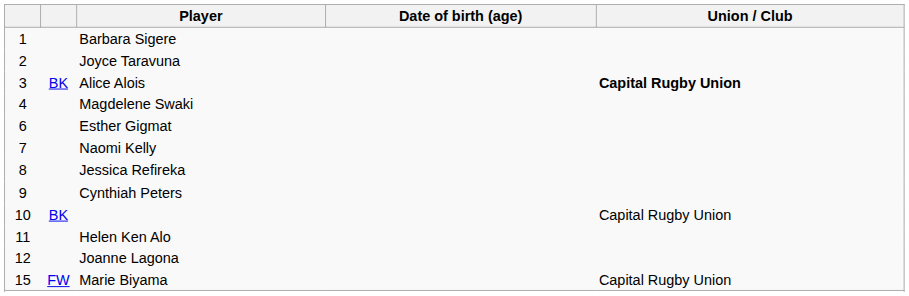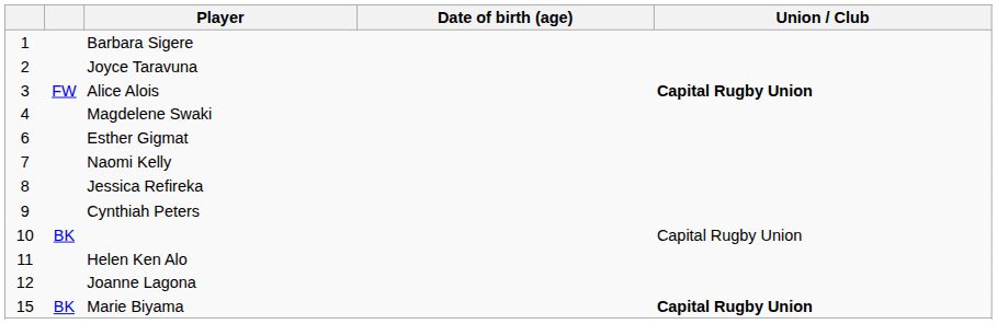 <table class="sortable wikitable plainrowheaders" style="font-size:95%; width: 75%">
 <tr>
 <th scope="col" style="width:4%"></th>
 <th scope="col" style="width:4%"></th>
 <th scope="col">Player</th>
 <th scope="col">Date of birth (age)</th>
 <th scope="col">Union / Club</th>
 </tr>
 <tr>
 <td style="text-align:center; border:0">1</td>
 <td style="text-align:center; border:0"></td>
 <td style="text-align:left; border:0">Barbara Sigere</td>
 <td style="text-align:left; border:0"></td>
 <td style="text-align:left; border:0"></td>
 </tr>
 <tr>
 <td style="text-align:center; border:0">2</td>
 <td style="text-align:center; border:0"></td>
 <td style="text-align:left; border:0">Joyce Taravuna</td>
 <td style="text-align:left; border:0"></td>
 <td style="text-align:left; border:0"></td>
 </tr>
 <tr>
 <td style="text-align:center; border:0">3</td>
-<td style="text-align:center; border:0"><a href='#'>BK</a></td>
+<td style="text-align:center; border:0"><a href='#'>FW</a></td>
 <td style="text-align:left; border:0">Alice Alois</td>
 <td style="text-align:left; border:0"></td>
 <td style="text-align:left; border:0"><strong> Capital Rugby Union</strong></td>
 </tr>
 <tr>
 <td style="text-align:center; border:0">4</td>
 <td style="text-align:center; border:0"></td>
 <td style="text-align:left; border:0">Magdelene Swaki</td>
 <td style="text-align:left; border:0"></td>
 <td style="text-align:left; border:0"></td>
 </tr>
 <tr>
 <td style="text-align:center; border:0">6</td>
 <td style="text-align:center; border:0"></td>
 <td style="text-align:left; border:0">Esther Gigmat</td>
 <td style="text-align:left; border:0"></td>
 <td style="text-align:left; border:0"></td>
 </tr>
 <tr>
 <td style="text-align:center; border:0">7</td>
 <td style="text-align:center; border:0"></td>
 <td style="text-align:left; border:0">Naomi Kelly</td>
 <td style="text-align:left; border:0"></td>
 <td style="text-align:left; border:0"></td>
 </tr>
 <tr>
 <td style="text-align:center; border:0">8</td>
 <td style="text-align:center; border:0"></td>
 <td style="text-align:left; border:0">Jessica Refireka</td>
 <td style="text-align:left; border:0"></td>
 <td style="text-align:left; border:0"></td>
 </tr>
 <tr>
 <td style="text-align:center; border:0">9</td>
 <td style="text-align:center; border:0"></td>
 <td style="text-align:left; border:0">Cynthiah Peters</td>
 <td style="text-align:left; border:0"></td>
 <td style="text-align:left; border:0"></td>
 </tr>
 <tr>
 <td style="text-align:center; border:0">10</td>
 <td style="text-align:center; border:0"><a href='#'>BK</a></td>
 <td style="text-align:left; border:0"></td>
 <td style="text-align:left; border:0"></td>
 <td style="text-align:left; border:0"> Capital Rugby Union</td>
 </tr>
 <tr>
 <td style="text-align:center; border:0">11</td>
 <td style="text-align:center; border:0"></td>
 <td style="text-align:left; border:0">Helen Ken Alo</td>
 <td style="text-align:left; border:0"></td>
 <td style="text-align:left; border:0"></td>
 </tr>
 <tr>
 <td style="text-align:center; border:0">12</td>
 <td style="text-align:center; border:0"></td>
 <td style="text-align:left; border:0">Joanne Lagona</td>
 <td style="text-align:left; border:0"></td>
 <td style="text-align:left; border:0"></td>
 </tr>
 <tr>
 <td style="text-align:center; border:0">15</td>
-<td style="text-align:center; border:0"><a href='#'>FW</a></td>
+<td style="text-align:center; border:0"><a href='#'>BK</a></td>
 <td style="text-align:left; border:0">Marie Biyama</td>
 <td style="text-align:left; border:0"></td>
-<td style="text-align:left; border:0"> Capital Rugby Union</td>
+<td style="text-align:left; border:0"><strong> Capital Rugby Union</strong></td>
 </tr>
 <tr>
 </tr>
 </table>
